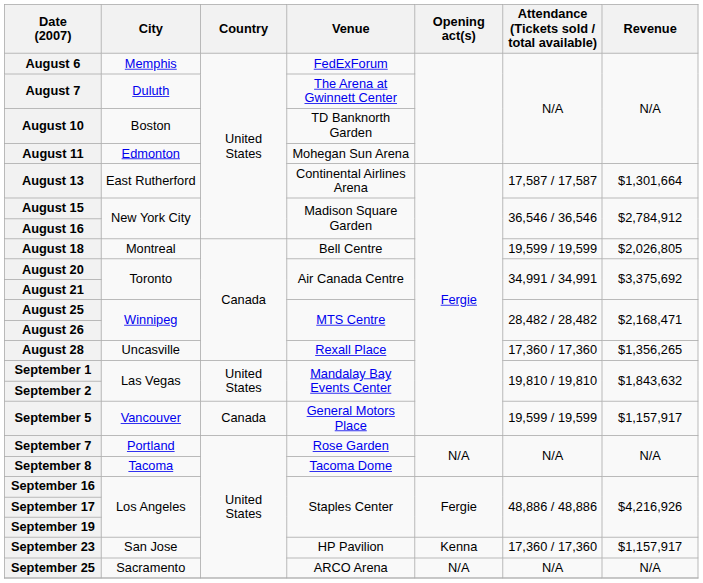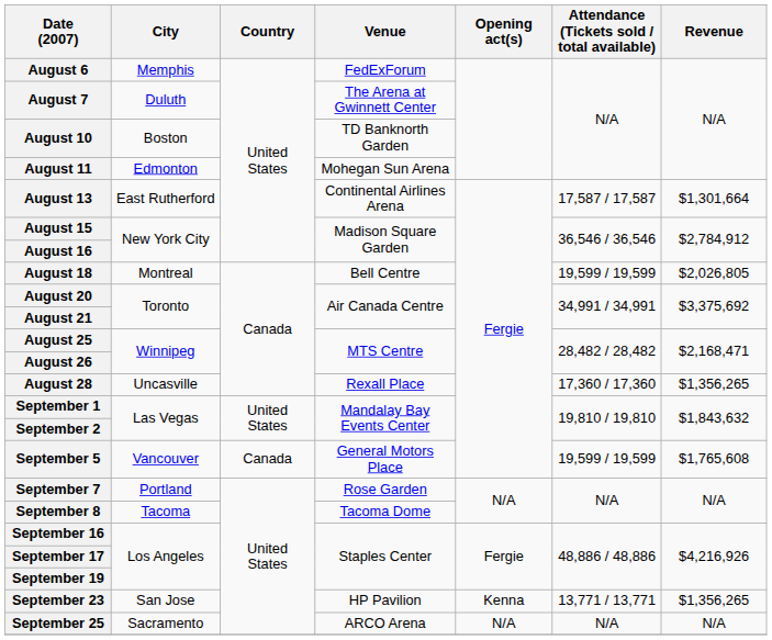 <table class="wikitable plainrowheaders" style="text-align:center;">
 <tr>
 <th scope="col" style="width:10em;">Date<br>(2007)</th>
 <th scope="col" style="width:10em;">City</th>
 <th scope="col" style="width:10em;">Country</th>
 <th scope="col" style="width:15em;">Venue</th>
 <th scope="col" style="width:10em;">Opening act(s)</th>
 <th scope="col" style="width:10em;">Attendance<br>(Tickets sold / total available)</th>
 <th scope="col" style="width:10em;">Revenue</th>
 </tr>
 <tr>
 <th scope="row">August 6</th>
 <td><a href='#'>Memphis</a></td>
 <td rowspan="7">United<br>States</td>
 <td><a href='#'>FedExForum</a></td>
 <td rowspan="4"></td>
 <td rowspan="4">N/A</td>
 <td rowspan="4">N/A</td>
 </tr>
 <tr>
 <th scope="row">August 7</th>
 <td><a href='#'>Duluth</a></td>
 <td><a href='#'>The Arena at Gwinnett Center</a></td>
 </tr>
 <tr>
 <th scope="row">August 10</th>
 <td>Boston</td>
 <td>TD Banknorth Garden</td>
 </tr>
 <tr>
 <th scope="row">August 11</th>
 <td><a href='#'>Edmonton</a></td>
 <td>Mohegan Sun Arena</td>
 </tr>
 <tr>
 <th scope="row">August 13</th>
 <td>East Rutherford</td>
 <td>Continental Airlines Arena</td>
 <td rowspan="12"><a href='#'>Fergie</a></td>
 <td>17,587 / 17,587</td>
 <td>$1,301,664</td>
 </tr>
 <tr>
 <th scope="row">August 15</th>
 <td rowspan="2">New York City</td>
 <td rowspan="2">Madison Square Garden</td>
 <td rowspan="2">36,546 / 36,546</td>
 <td rowspan="2">$2,784,912</td>
 </tr>
 <tr>
 <th scope="row">August 16</th>
 </tr>
 <tr>
 <th scope="row">August 18</th>
 <td>Montreal</td>
 <td rowspan="6">Canada</td>
 <td>Bell Centre</td>
 <td>19,599 / 19,599</td>
 <td>$2,026,805</td>
 </tr>
 <tr>
 <th scope="row">August 20</th>
 <td rowspan="2">Toronto</td>
 <td rowspan="2">Air Canada Centre</td>
 <td rowspan="2">34,991 / 34,991</td>
 <td rowspan="2">$3,375,692</td>
 </tr>
 <tr>
 <th scope="row">August 21</th>
 </tr>
 <tr>
 <th scope="row">August 25</th>
 <td rowspan="2"><a href='#'>Winnipeg</a></td>
 <td rowspan="2"><a href='#'>MTS Centre</a></td>
 <td rowspan="2">28,482 / 28,482</td>
 <td rowspan="2">$2,168,471</td>
 </tr>
 <tr>
 <th scope="row">August 26</th>
 </tr>
 <tr>
 <th scope="row">August 28</th>
 <td>Uncasville</td>
 <td><a href='#'>Rexall Place</a></td>
 <td>17,360 / 17,360</td>
 <td>$1,356,265</td>
 </tr>
 <tr>
 <th scope="row">September 1</th>
 <td rowspan="2">Las Vegas</td>
 <td rowspan="2">United<br>States</td>
 <td rowspan="2"><a href='#'>Mandalay Bay Events Center</a></td>
 <td rowspan="2">19,810 / 19,810</td>
 <td rowspan="2">$1,843,632</td>
 </tr>
 <tr>
 <th scope="row">September 2</th>
 </tr>
 <tr>
 <th scope="row">September 5</th>
 <td><a href='#'>Vancouver</a></td>
 <td>Canada</td>
 <td><a href='#'>General Motors Place</a></td>
 <td>19,599 / 19,599</td>
-<td>$1,157,917</td>
+<td>$1,765,608</td>
 </tr>
 <tr>
 <th scope="row">September 7</th>
 <td><a href='#'>Portland</a></td>
 <td rowspan="7">United<br>States</td>
 <td><a href='#'>Rose Garden</a></td>
 <td rowspan="2">N/A</td>
 <td rowspan="2">N/A</td>
 <td rowspan="2">N/A</td>
 </tr>
 <tr>
 <th scope="row">September 8</th>
 <td><a href='#'>Tacoma</a></td>
 <td><a href='#'>Tacoma Dome</a></td>
 </tr>
 <tr>
 <th scope="row">September 16</th>
 <td rowspan="3">Los Angeles</td>
 <td rowspan="3">Staples Center</td>
 <td rowspan="3">Fergie</td>
 <td rowspan="3">48,886 / 48,886</td>
 <td rowspan="3">$4,216,926</td>
 </tr>
 <tr>
 <th scope="row">September 17</th>
 </tr>
 <tr>
 <th scope="row">September 19</th>
 </tr>
 <tr>
 <th scope="row">September 23</th>
 <td>San Jose</td>
 <td>HP Pavilion</td>
 <td>Kenna</td>
-<td>17,360 / 17,360</td>
-<td>$1,157,917</td>
+<td>13,771 / 13,771</td>
+<td>$1,356,265</td>
 </tr>
 <tr>
 <th scope="row">September 25</th>
 <td>Sacramento</td>
 <td>ARCO Arena</td>
 <td rowspan="1">N/A</td>
 <td rowspan="1">N/A</td>
 <td rowspan="1">N/A</td>
 </tr>
 <tr>
 </tr>
 </table>
